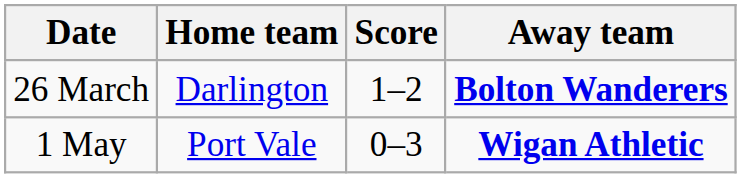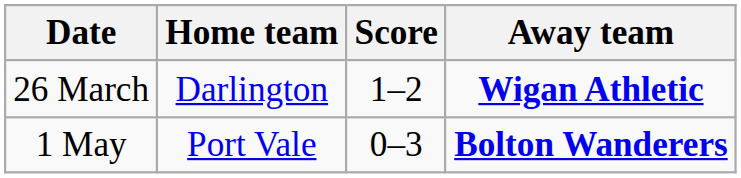 <table class="wikitable" style="text-align: center">
 <tr>
 <th>Date</th>
 <th>Home team</th>
 <th>Score</th>
 <th>Away team</th>
 </tr>
 <tr>
 <td>26 March</td>
 <td><a href='#'>Darlington</a></td>
 <td>1–2</td>
-<td><strong><a href='#'>Bolton Wanderers</a></strong></td>
+<td><strong><a href='#'>Wigan Athletic</a></strong></td>
 </tr>
 <tr>
 <td>1 May</td>
 <td><a href='#'>Port Vale</a></td>
 <td>0–3</td>
-<td><strong><a href='#'>Wigan Athletic</a></strong></td>
+<td><strong><a href='#'>Bolton Wanderers</a></strong></td>
 </tr>
 </table>
